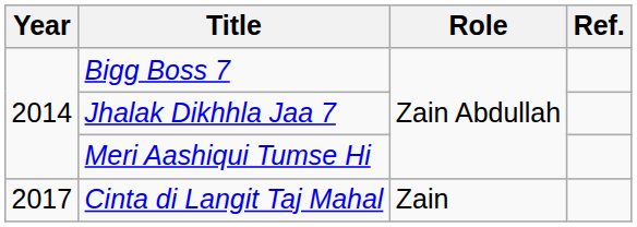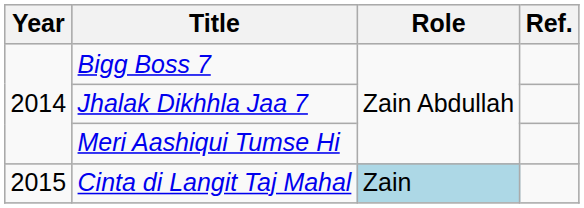 <table class="wikitable">
 <tr>
 <th>Year</th>
 <th>Title</th>
 <th>Role</th>
 <th>Ref.</th>
 </tr>
 <tr>
 <td rowspan="3">2014</td>
 <td><em><a href='#'>Bigg Boss 7</a></em></td>
 <td rowspan="3">Zain Abdullah</td>
 <td></td>
 </tr>
 <tr>
 <td><em><a href='#'>Jhalak Dikhhla Jaa 7</a></em></td>
 <td></td>
 </tr>
 <tr>
 <td><em><a href='#'>Meri Aashiqui Tumse Hi</a></em></td>
 <td></td>
 </tr>
 <tr>
-<td>2017</td>
+<td>2015</td>
 <td><em><a href='#'>Cinta di Langit Taj Mahal</a></em></td>
-<td>Zain</td>
+<td style="background: lightblue;">Zain</td>
 <td></td>
 </tr>
 </table>
